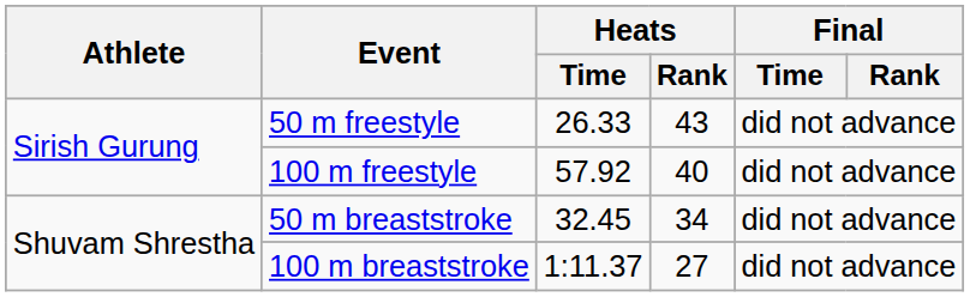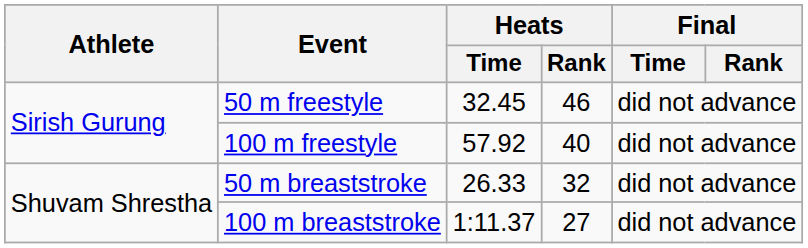 <table class=wikitable style=font-size:90%;text-align:center>
 <tr>
 <th rowspan="2">Athlete</th>
 <th rowspan="2">Event</th>
 <th colspan="2">Heats</th>
 <th colspan="2">Final</th>
 </tr>
 <tr style="font-size:95%">
 <th>Time</th>
 <th>Rank</th>
 <th>Time</th>
 <th>Rank</th>
 </tr>
 <tr>
 <td align=left rowspan=2><a href='#'>Sirish Gurung</a></td>
 <td align=left><a href='#'>50 m freestyle</a></td>
-<td>26.33</td>
-<td>43</td>
+<td>32.45</td>
+<td>46</td>
 <td colspan=2>did not advance</td>
 </tr>
 <tr>
 <td align=left><a href='#'>100 m freestyle</a></td>
 <td>57.92</td>
 <td>40</td>
 <td colspan=2>did not advance</td>
 </tr>
 <tr>
 <td align=left rowspan=2>Shuvam Shrestha</td>
 <td align=left><a href='#'>50 m breaststroke</a></td>
-<td>32.45</td>
-<td>34</td>
+<td>26.33</td>
+<td>32</td>
 <td colspan=2>did not advance</td>
 </tr>
 <tr>
 <td align=left><a href='#'>100 m breaststroke</a></td>
 <td>1:11.37</td>
 <td>27</td>
 <td colspan=2>did not advance</td>
 </tr>
 </table>
